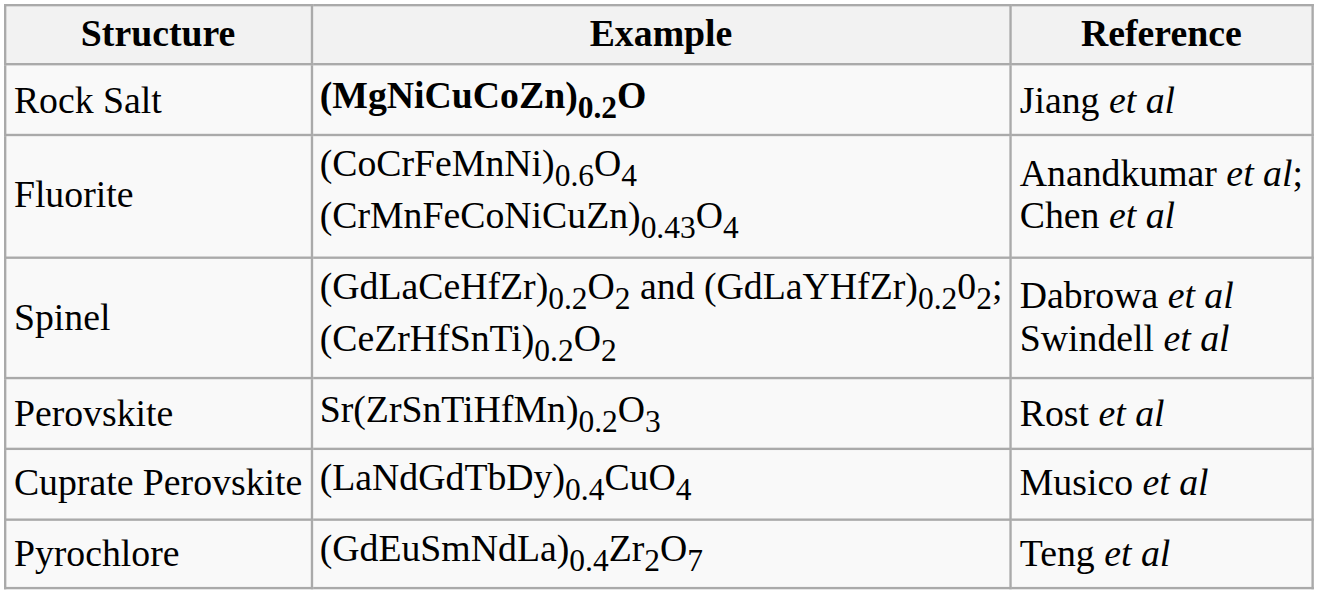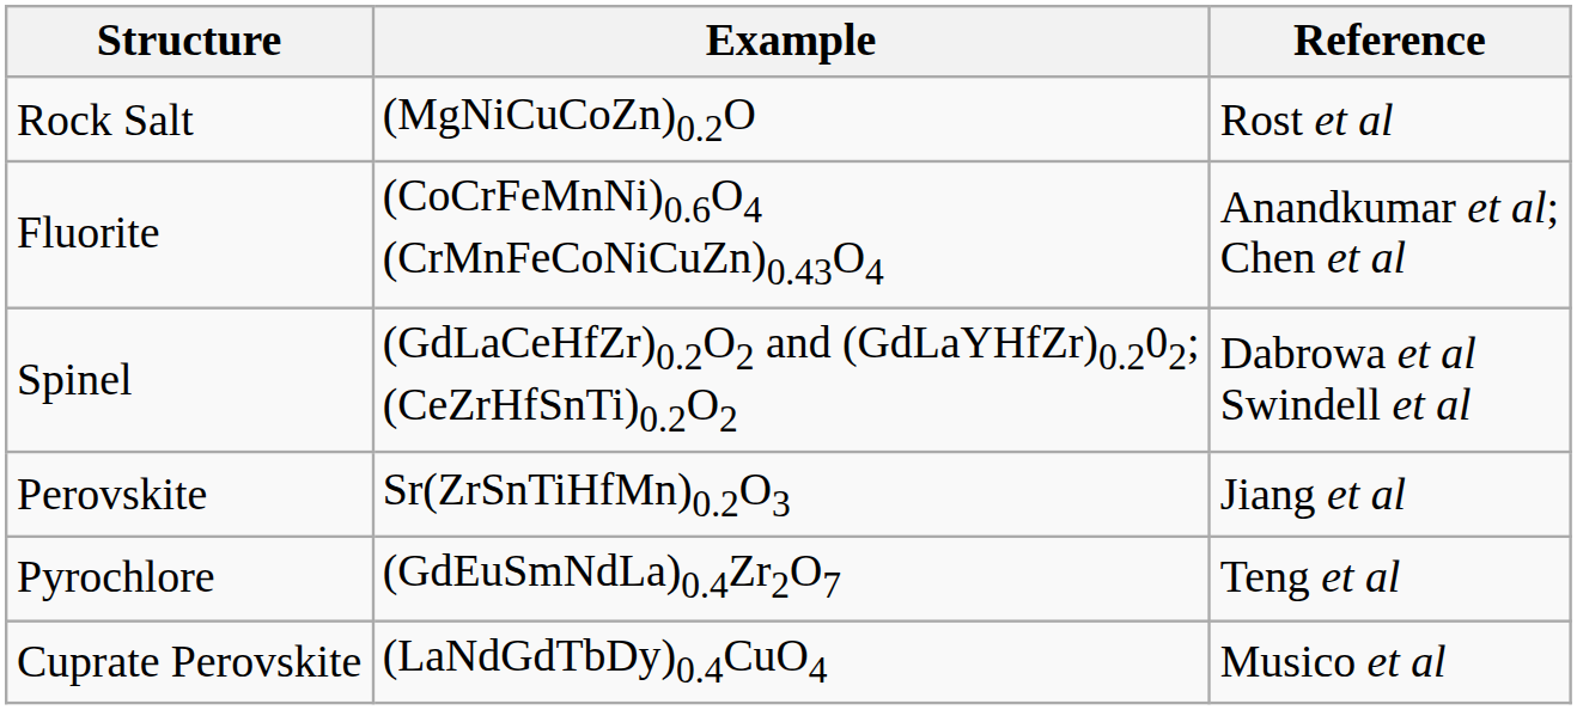 <table class="wikitable">
 <tr>
 <th>Structure</th>
 <th>Example</th>
 <th>Reference</th>
 </tr>
 <tr>
 <td>Rock Salt</td>
-<td><strong>(MgNiCuCoZn)<sub>0.2</sub>O</strong></td>
-<td>Jiang <em>et al</em></td>
+<td>(MgNiCuCoZn)<sub>0.2</sub>O</td>
+<td>Rost <em>et al</em></td>
 </tr>
 <tr>
 <td>Fluorite</td>
 <td>(CoCrFeMnNi)<sub>0.6</sub>O<sub>4</sub><br>(CrMnFeCoNiCuZn)<sub>0.43</sub>O<sub>4</sub></td>
 <td>Anandkumar <em>et al</em>;<br>Chen <em>et al</em></td>
 </tr>
 <tr>
 <td>Spinel</td>
 <td>(GdLaCeHfZr)<sub>0.2</sub>O<sub>2</sub> and (GdLaYHfZr)<sub>0.2</sub>0<sub>2</sub>;<br>(CeZrHfSnTi)<sub>0.2</sub>O<sub>2</sub></td>
 <td>Dabrowa <em>et al</em><br>Swindell <em>et al</em></td>
 </tr>
 <tr>
 <td>Perovskite</td>
 <td>Sr(ZrSnTiHfMn)<sub>0.2</sub>O<sub>3</sub></td>
-<td>Rost <em>et al</em></td>
+<td>Jiang <em>et al</em></td>
+</tr>
+<tr>
+<td>Pyrochlore</td>
+<td>(GdEuSmNdLa)<sub>0.4</sub>Zr<sub>2</sub>O<sub>7</sub></td>
+<td>Teng <em>et al</em></td>
 </tr>
 <tr>
 <td>Cuprate Perovskite</td>
 <td>(LaNdGdTbDy)<sub>0.4</sub>CuO<sub>4</sub></td>
 <td>Musico <em>et al</em></td>
 </tr>
-<tr>
-<td>Pyrochlore</td>
-<td>(GdEuSmNdLa)<sub>0.4</sub>Zr<sub>2</sub>O<sub>7</sub></td>
-<td>Teng <em>et al</em></td>
-</tr>
 </table>
